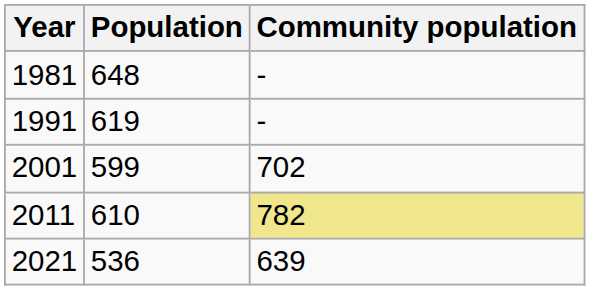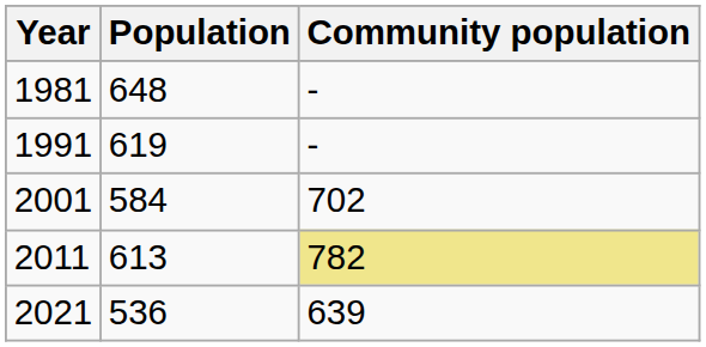 <table class=wikitable>
 <tr>
 <th>Year</th>
 <th>Population</th>
 <th>Community population</th>
 </tr>
 <tr>
 <td>1981</td>
 <td>648</td>
 <td>-</td>
 </tr>
 <tr>
 <td>1991</td>
 <td>619</td>
 <td>-</td>
 </tr>
 <tr>
 <td>2001</td>
-<td>599</td>
+<td>584</td>
 <td>702</td>
 </tr>
 <tr>
 <td>2011</td>
-<td>610</td>
+<td>613</td>
 <td style="background: khaki;">782</td>
 </tr>
 <tr>
 <td>2021</td>
 <td>536</td>
 <td>639</td>
 </tr>
 </table>
